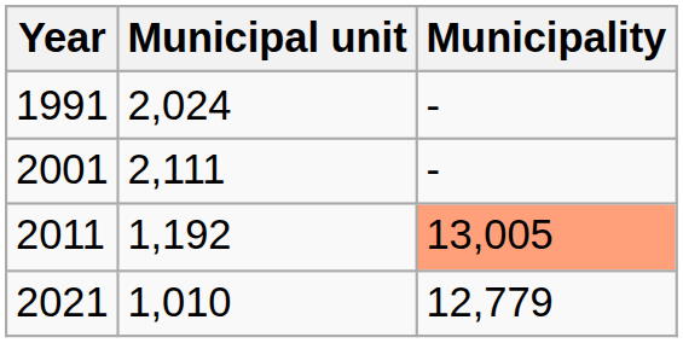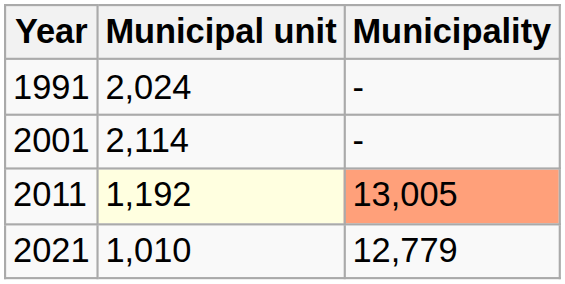 <table class=wikitable>
 <tr>
 <th>Year</th>
 <th>Municipal unit</th>
 <th>Municipality</th>
 </tr>
 <tr>
 <td>1991</td>
 <td>2,024</td>
 <td>-</td>
 </tr>
 <tr>
 <td>2001</td>
-<td>2,111</td>
+<td>2,114</td>
 <td>-</td>
 </tr>
 <tr>
 <td>2011</td>
-<td>1,192</td>
+<td style="background: lightyellow;">1,192</td>
 <td style="background: lightsalmon;">13,005</td>
 </tr>
 <tr>
 <td>2021</td>
 <td>1,010</td>
 <td>12,779</td>
 </tr>
 </table>
